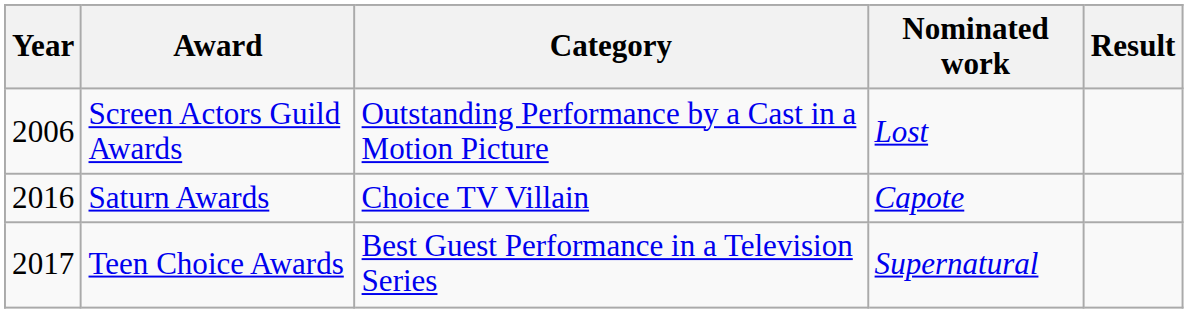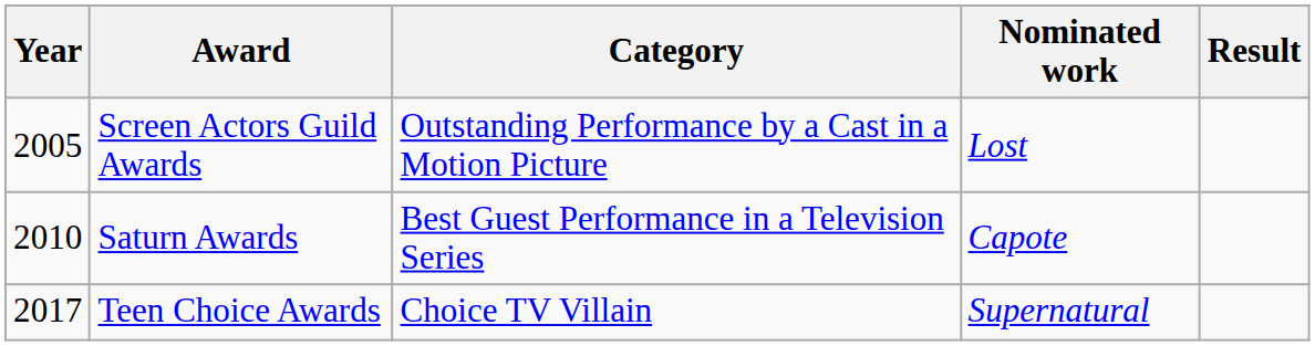 <table class="wikitable sortable">
 <tr>
 <th>Year</th>
 <th>Award</th>
 <th>Category</th>
 <th>Nominated work</th>
 <th>Result</th>
 </tr>
 <tr>
-<td>2006</td>
+<td>2005</td>
 <td><a href='#'>Screen Actors Guild Awards</a></td>
 <td><a href='#'>Outstanding Performance by a Cast in a Motion Picture</a></td>
 <td><em><a href='#'>Lost</a></em></td>
 <td></td>
 </tr>
 <tr>
-<td>2016</td>
+<td>2010</td>
 <td><a href='#'>Saturn Awards</a></td>
-<td><a href='#'>Choice TV Villain</a></td>
+<td><a href='#'>Best Guest Performance in a Television Series</a></td>
 <td><em><a href='#'>Capote</a></em></td>
 <td></td>
 </tr>
 <tr>
 <td>2017</td>
 <td><a href='#'>Teen Choice Awards</a></td>
-<td><a href='#'>Best Guest Performance in a Television Series</a></td>
+<td><a href='#'>Choice TV Villain</a></td>
 <td><em><a href='#'>Supernatural</a></em></td>
 <td></td>
 </tr>
 </table>
